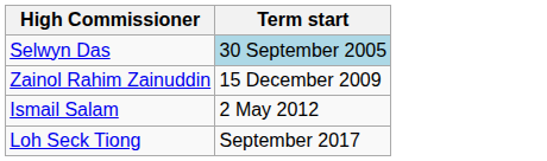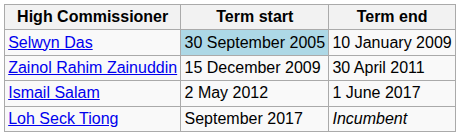 <table class=wikitable>
 <tr>
 <th>High Commissioner</th>
 <th>Term start</th>
+<th>Term end</th>
 </tr>
 <tr>
 <td><a href='#'>Selwyn Das</a></td>
 <td style="background: lightblue;">30 September 2005</td>
+<td>10 January 2009</td>
 </tr>
 <tr>
 <td><a href='#'>Zainol Rahim Zainuddin</a></td>
 <td>15 December 2009</td>
+<td>30 April 2011</td>
 </tr>
 <tr>
 <td><a href='#'>Ismail Salam</a></td>
 <td>2 May 2012</td>
+<td>1 June 2017</td>
 </tr>
 <tr>
 <td><a href='#'>Loh Seck Tiong</a></td>
 <td>September 2017</td>
+<td><em>Incumbent</em></td>
 </tr>
 </table>
